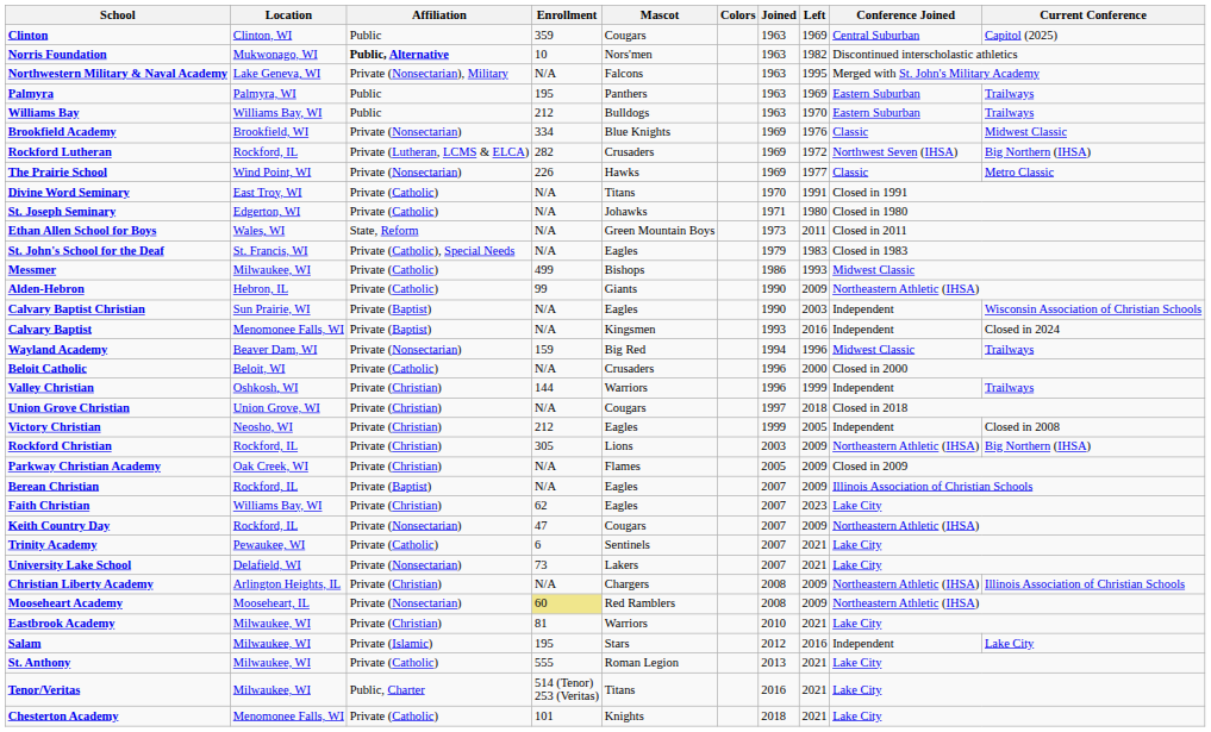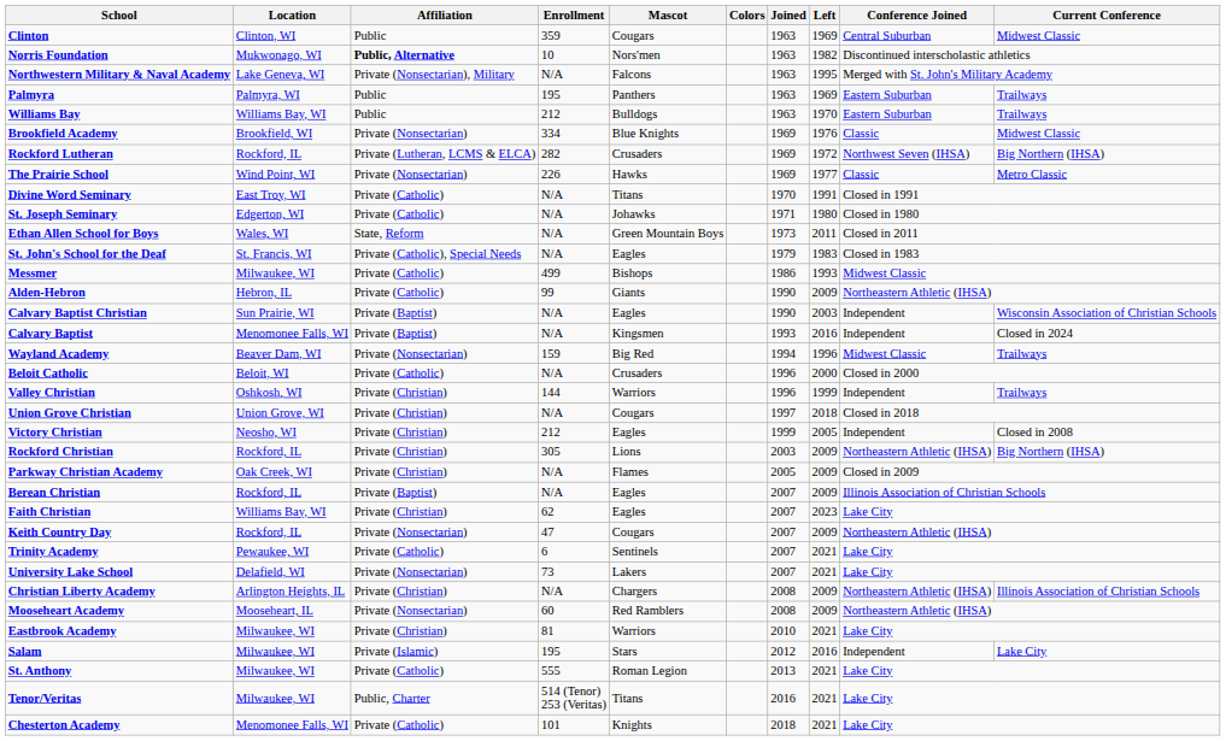 <table class="wikitable sortable">
 <tr>
 <th>School</th>
 <th>Location</th>
 <th>Affiliation</th>
 <th>Enrollment</th>
 <th>Mascot</th>
 <th>Colors</th>
 <th>Joined</th>
 <th>Left</th>
 <th>Conference Joined</th>
 <th>Current Conference</th>
 </tr>
 <tr>
 <td><a href='#'><strong>Clinton</strong></a></td>
 <td><a href='#'>Clinton, WI</a></td>
 <td>Public</td>
 <td>359</td>
 <td>Cougars</td>
 <td> </td>
 <td>1963</td>
 <td>1969</td>
 <td><a href='#'>Central Suburban</a></td>
-<td><a href='#'>Capitol</a> (2025)</td>
+<td><a href='#'>Midwest Classic</a></td>
 </tr>
 <tr>
 <td><a href='#'><strong>Norris Foundation</strong></a></td>
 <td><a href='#'>Mukwonago, WI</a></td>
 <td><strong>Public, <a href='#'>Alternative</a></strong></td>
 <td>10</td>
 <td>Nors'men</td>
 <td> </td>
 <td>1963</td>
 <td>1982</td>
 <td colspan="2">Discontinued interscholastic athletics</td>
 </tr>
 <tr>
 <td><a href='#'><strong>Northwestern Military & Naval Academy</strong></a></td>
 <td><a href='#'>Lake Geneva, WI</a></td>
 <td>Private (<a href='#'>Nonsectarian</a>), <a href='#'>Military</a></td>
 <td>N/A</td>
 <td>Falcons</td>
 <td> </td>
 <td>1963</td>
 <td>1995</td>
 <td colspan="2">Merged with <a href='#'>St. John's Military Academy</a></td>
 </tr>
 <tr>
 <td><a href='#'><strong>Palmyra</strong></a></td>
 <td><a href='#'>Palmyra, WI</a></td>
 <td>Public</td>
 <td>195</td>
 <td>Panthers</td>
 <td> </td>
 <td>1963</td>
 <td>1969</td>
 <td><a href='#'>Eastern Suburban</a></td>
 <td><a href='#'>Trailways</a></td>
 </tr>
 <tr>
 <td><a href='#'><strong>Williams Bay</strong></a></td>
 <td><a href='#'>Williams Bay, WI</a></td>
 <td>Public</td>
 <td>212</td>
 <td>Bulldogs</td>
 <td> </td>
 <td>1963</td>
 <td>1970</td>
 <td><a href='#'>Eastern Suburban</a></td>
 <td><a href='#'>Trailways</a></td>
 </tr>
 <tr>
 <td><a href='#'><strong>Brookfield Academy</strong></a></td>
 <td><a href='#'>Brookfield, WI</a></td>
 <td>Private (<a href='#'>Nonsectarian</a>)</td>
 <td>334</td>
 <td>Blue Knights</td>
 <td> </td>
 <td>1969</td>
 <td>1976</td>
 <td><a href='#'>Classic</a></td>
 <td><a href='#'>Midwest Classic</a></td>
 </tr>
 <tr>
 <td><a href='#'><strong>Rockford Lutheran</strong></a></td>
 <td><a href='#'>Rockford, IL</a></td>
 <td>Private (<a href='#'>Lutheran</a>, <a href='#'>LCMS</a> & <a href='#'>ELCA</a>)</td>
 <td>282</td>
 <td>Crusaders</td>
 <td> </td>
 <td>1969</td>
 <td>1972</td>
 <td><a href='#'>Northwest Seven</a> (<a href='#'>IHSA</a>)</td>
 <td><a href='#'>Big Northern</a> (<a href='#'>IHSA</a>)</td>
 </tr>
 <tr>
 <td><a href='#'><strong>The Prairie School</strong></a></td>
 <td><a href='#'>Wind Point, WI</a></td>
 <td>Private (<a href='#'>Nonsectarian</a>)</td>
 <td>226</td>
 <td>Hawks</td>
 <td> </td>
 <td>1969</td>
 <td>1977</td>
 <td><a href='#'>Classic</a></td>
 <td><a href='#'>Metro Classic</a></td>
 </tr>
 <tr>
 <td><a href='#'><strong>Divine Word Seminary</strong></a></td>
 <td><a href='#'>East Troy, WI</a></td>
 <td>Private (<a href='#'>Catholic</a>)</td>
 <td>N/A</td>
 <td>Titans</td>
 <td> </td>
 <td>1970</td>
 <td>1991</td>
 <td colspan="2">Closed in 1991</td>
 </tr>
 <tr>
 <td><a href='#'><strong>St. Joseph Seminary</strong></a></td>
 <td><a href='#'>Edgerton, WI</a></td>
 <td>Private (<a href='#'>Catholic</a>)</td>
 <td>N/A</td>
 <td>Johawks</td>
 <td> </td>
 <td>1971</td>
 <td>1980</td>
 <td colspan="2">Closed in 1980</td>
 </tr>
 <tr>
 <td><a href='#'><strong>Ethan Allen School for Boys</strong></a></td>
 <td><a href='#'>Wales, WI</a></td>
 <td>State, <a href='#'>Reform</a></td>
 <td>N/A</td>
 <td>Green Mountain Boys</td>
 <td> </td>
 <td>1973</td>
 <td>2011</td>
 <td colspan="2">Closed in 2011</td>
 </tr>
 <tr>
 <td><a href='#'><strong>St. John's School for the Deaf</strong></a></td>
 <td><a href='#'>St. Francis, WI</a></td>
 <td>Private (<a href='#'>Catholic</a>), <a href='#'>Special Needs</a></td>
 <td>N/A</td>
 <td>Eagles</td>
 <td> </td>
 <td>1979</td>
 <td>1983</td>
 <td colspan="2">Closed in 1983</td>
 </tr>
 <tr>
 <td><a href='#'><strong>Messmer</strong></a></td>
 <td><a href='#'>Milwaukee, WI</a></td>
 <td>Private (<a href='#'>Catholic</a>)</td>
 <td>499</td>
 <td>Bishops</td>
 <td> </td>
 <td>1986</td>
 <td>1993</td>
 <td colspan="2"><a href='#'>Midwest Classic</a></td>
 </tr>
 <tr>
 <td><a href='#'><strong>Alden-Hebron</strong></a></td>
 <td><a href='#'>Hebron, IL</a></td>
 <td>Private (<a href='#'>Catholic</a>)</td>
 <td>99</td>
 <td>Giants</td>
 <td> </td>
 <td>1990</td>
 <td>2009</td>
 <td colspan="2"><a href='#'>Northeastern Athletic</a> (<a href='#'>IHSA</a>)</td>
 </tr>
 <tr>
 <td><a href='#'><strong>Calvary Baptist Christian</strong></a></td>
 <td><a href='#'>Sun Prairie, WI</a></td>
 <td>Private (<a href='#'>Baptist</a>)</td>
 <td>N/A</td>
 <td>Eagles</td>
 <td> </td>
 <td>1990</td>
 <td>2003</td>
 <td>Independent</td>
 <td><a href='#'>Wisconsin Association of Christian Schools</a></td>
 </tr>
 <tr>
 <td><a href='#'><strong>Calvary Baptist</strong></a></td>
 <td><a href='#'>Menomonee Falls, WI</a></td>
 <td>Private (<a href='#'>Baptist</a>)</td>
 <td>N/A</td>
 <td>Kingsmen</td>
 <td> </td>
 <td>1993</td>
 <td>2016</td>
 <td>Independent</td>
 <td>Closed in 2024</td>
 </tr>
 <tr>
 <td><a href='#'><strong>Wayland Academy</strong></a></td>
 <td><a href='#'>Beaver Dam, WI</a></td>
 <td>Private (<a href='#'>Nonsectarian</a>)</td>
 <td>159</td>
 <td>Big Red</td>
 <td> </td>
 <td>1994</td>
 <td>1996</td>
 <td><a href='#'>Midwest Classic</a></td>
 <td><a href='#'>Trailways</a></td>
 </tr>
 <tr>
 <td><a href='#'><strong>Beloit Catholic</strong></a></td>
 <td><a href='#'>Beloit, WI</a></td>
 <td>Private (<a href='#'>Catholic</a>)</td>
 <td>N/A</td>
 <td>Crusaders</td>
 <td> </td>
 <td>1996</td>
 <td>2000</td>
 <td colspan="2">Closed in 2000</td>
 </tr>
 <tr>
 <td><a href='#'><strong>Valley Christian</strong></a></td>
 <td><a href='#'>Oshkosh, WI</a></td>
 <td>Private (<a href='#'>Christian</a>)</td>
 <td>144</td>
 <td>Warriors</td>
 <td> </td>
 <td>1996</td>
 <td>1999</td>
 <td>Independent</td>
 <td><a href='#'>Trailways</a></td>
 </tr>
 <tr>
 <td><a href='#'><strong>Union Grove Christian</strong></a></td>
 <td><a href='#'>Union Grove, WI</a></td>
 <td>Private (<a href='#'>Christian</a>)</td>
 <td>N/A</td>
 <td>Cougars</td>
 <td> </td>
 <td>1997</td>
 <td>2018</td>
 <td colspan="2">Closed in 2018</td>
 </tr>
 <tr>
 <td><a href='#'><strong>Victory Christian</strong></a></td>
 <td><a href='#'>Neosho, WI</a></td>
 <td>Private (<a href='#'>Christian</a>)</td>
 <td>212</td>
 <td>Eagles</td>
 <td> </td>
 <td>1999</td>
 <td>2005</td>
 <td>Independent</td>
 <td>Closed in 2008</td>
 </tr>
 <tr>
 <td><a href='#'><strong>Rockford Christian</strong></a></td>
 <td><a href='#'>Rockford, IL</a></td>
 <td>Private (<a href='#'>Christian</a>)</td>
 <td>305</td>
 <td>Lions</td>
 <td> </td>
 <td>2003</td>
 <td>2009</td>
 <td><a href='#'>Northeastern Athletic</a> (<a href='#'>IHSA</a>)</td>
 <td><a href='#'>Big Northern</a> (<a href='#'>IHSA</a>)</td>
 </tr>
 <tr>
 <td><a href='#'><strong>Parkway Christian Academy</strong></a></td>
 <td><a href='#'>Oak Creek, WI</a></td>
 <td>Private (<a href='#'>Christian</a>)</td>
 <td>N/A</td>
 <td>Flames</td>
 <td> </td>
 <td>2005</td>
 <td>2009</td>
 <td colspan="2">Closed in 2009</td>
 </tr>
 <tr>
 <td><a href='#'><strong>Berean Christian</strong></a></td>
 <td><a href='#'>Rockford, IL</a></td>
 <td>Private (<a href='#'>Baptist</a>)</td>
 <td>N/A</td>
 <td>Eagles</td>
 <td> </td>
 <td>2007</td>
 <td>2009</td>
 <td colspan="2"><a href='#'>Illinois Association of Christian Schools</a></td>
 </tr>
 <tr>
 <td><a href='#'><strong>Faith Christian</strong></a></td>
 <td><a href='#'>Williams Bay, WI</a></td>
 <td>Private (<a href='#'>Christian</a>)</td>
 <td>62</td>
 <td>Eagles</td>
 <td> </td>
 <td>2007</td>
 <td>2023</td>
 <td colspan="2"><a href='#'>Lake City</a></td>
 </tr>
 <tr>
 <td><a href='#'><strong>Keith Country Day</strong></a></td>
 <td><a href='#'>Rockford, IL</a></td>
 <td>Private (<a href='#'>Nonsectarian</a>)</td>
 <td>47</td>
 <td>Cougars</td>
 <td> </td>
 <td>2007</td>
 <td>2009</td>
 <td colspan="2"><a href='#'>Northeastern Athletic</a> (<a href='#'>IHSA</a>)</td>
 </tr>
 <tr>
 <td><a href='#'><strong>Trinity Academy</strong></a></td>
 <td><a href='#'>Pewaukee, WI</a></td>
 <td>Private (<a href='#'>Catholic</a>)</td>
 <td>6</td>
 <td>Sentinels</td>
 <td> </td>
 <td>2007</td>
 <td>2021</td>
 <td colspan="2"><a href='#'>Lake City</a></td>
 </tr>
 <tr>
 <td><a href='#'><strong>University Lake School</strong></a></td>
 <td><a href='#'>Delafield, WI</a></td>
 <td>Private (<a href='#'>Nonsectarian</a>)</td>
 <td>73</td>
 <td>Lakers</td>
 <td> </td>
 <td>2007</td>
 <td>2021</td>
 <td colspan="2"><a href='#'>Lake City</a></td>
 </tr>
 <tr>
 <td><a href='#'><strong>Christian Liberty Academy</strong></a></td>
 <td><a href='#'>Arlington Heights, IL</a></td>
 <td>Private (<a href='#'>Christian</a>)</td>
 <td>N/A</td>
 <td>Chargers</td>
 <td> </td>
 <td>2008</td>
 <td>2009</td>
 <td><a href='#'>Northeastern Athletic</a> (<a href='#'>IHSA</a>)</td>
 <td><a href='#'>Illinois Association of Christian Schools</a></td>
 </tr>
 <tr>
 <td><a href='#'><strong>Mooseheart Academy</strong></a></td>
 <td><a href='#'>Mooseheart, IL</a></td>
 <td>Private (<a href='#'>Nonsectarian</a>)</td>
-<td style="background: khaki;">60</td>
+<td>60</td>
 <td>Red Ramblers</td>
 <td> </td>
 <td>2008</td>
 <td>2009</td>
 <td colspan="2"><a href='#'>Northeastern Athletic</a> (<a href='#'>IHSA</a>)</td>
 </tr>
 <tr>
 <td><a href='#'><strong>Eastbrook Academy</strong></a></td>
 <td><a href='#'>Milwaukee, WI</a></td>
 <td>Private (<a href='#'>Christian</a>)</td>
 <td>81</td>
 <td>Warriors</td>
 <td> </td>
 <td>2010</td>
 <td>2021</td>
 <td colspan="2"><a href='#'>Lake City</a></td>
 </tr>
 <tr>
 <td><a href='#'><strong>Salam</strong></a></td>
 <td><a href='#'>Milwaukee, WI</a></td>
 <td>Private (<a href='#'>Islamic</a>)</td>
 <td>195</td>
 <td>Stars</td>
 <td> </td>
 <td>2012</td>
 <td>2016</td>
 <td>Independent</td>
 <td><a href='#'>Lake City</a></td>
 </tr>
 <tr>
 <td><a href='#'><strong>St. Anthony</strong></a></td>
 <td><a href='#'>Milwaukee, WI</a></td>
 <td>Private (<a href='#'>Catholic</a>)</td>
 <td>555</td>
 <td>Roman Legion</td>
 <td> </td>
 <td>2013</td>
 <td>2021</td>
 <td colspan="2"><a href='#'>Lake City</a></td>
 </tr>
 <tr>
 <td><a href='#'><strong>Tenor/Veritas</strong></a></td>
 <td><a href='#'>Milwaukee, WI</a></td>
 <td>Public, <a href='#'>Charter</a></td>
 <td>514 (Tenor)<br>253 (Veritas)</td>
 <td>Titans</td>
 <td> </td>
 <td>2016</td>
 <td>2021</td>
 <td colspan="2"><a href='#'>Lake City</a></td>
 </tr>
 <tr>
 <td><a href='#'><strong>Chesterton Academy</strong></a></td>
 <td><a href='#'>Menomonee Falls, WI</a></td>
 <td>Private (<a href='#'>Catholic</a>)</td>
 <td>101</td>
 <td>Knights</td>
 <td> </td>
 <td>2018</td>
 <td>2021</td>
 <td colspan="2"><a href='#'>Lake City</a></td>
 </tr>
 </table>
